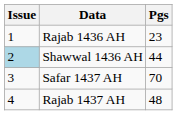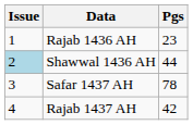 <table class="wikitable">
 <tr>
 <th>Issue</th>
 <th>Data</th>
 <th>Pgs</th>
 </tr>
 <tr>
 <td>1</td>
 <td>Rajab 1436 AH</td>
 <td>23</td>
 </tr>
 <tr>
 <td style="background: lightblue;">2</td>
 <td>Shawwal 1436 AH</td>
 <td>44</td>
 </tr>
 <tr>
 <td>3</td>
 <td>Safar 1437 AH</td>
-<td>70</td>
+<td>78</td>
 </tr>
 <tr>
 <td>4</td>
 <td>Rajab 1437 AH</td>
-<td>48</td>
+<td>42</td>
 </tr>
 </table>
